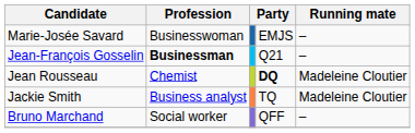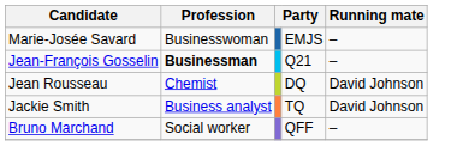 <table class="wikitable centre" border="1">
 <tr>
 <th>Candidate</th>
 <th>Profession</th>
 <th colspan="2" scope="col">Party</th>
 <th>Running mate</th>
 </tr>
 <tr>
 <td>Marie-Josée Savard</td>
 <td>Businesswoman</td>
 <td style="background:#1d66a9;"></td>
 <td>EMJS</td>
 <td>–</td>
 </tr>
 <tr>
 <td><a href='#'>Jean-François Gosselin</a></td>
 <td><strong>Businessman</strong></td>
 <td bgcolor="#00bfef"></td>
 <td>Q21</td>
 <td>–</td>
 </tr>
 <tr>
 <td>Jean Rousseau</td>
 <td><a href='#'>Chemist</a></td>
 <td bgcolor="#bfd630"></td>
-<td><strong>DQ</strong></td>
-<td>Madeleine Cloutier</td>
+<td>DQ</td>
+<td>David Johnson</td>
 </tr>
 <tr>
 <td>Jackie Smith</td>
 <td><a href='#'>Business analyst</a></td>
 <td bgcolor="#FF8040"></td>
 <td>TQ</td>
-<td>Madeleine Cloutier</td>
+<td>David Johnson</td>
 </tr>
 <tr>
 <td><a href='#'>Bruno Marchand</a></td>
 <td>Social worker</td>
 <td bgcolor="#816ad4"></td>
 <td>QFF</td>
 <td>–</td>
 </tr>
 <tr>
 </tr>
 </table>
